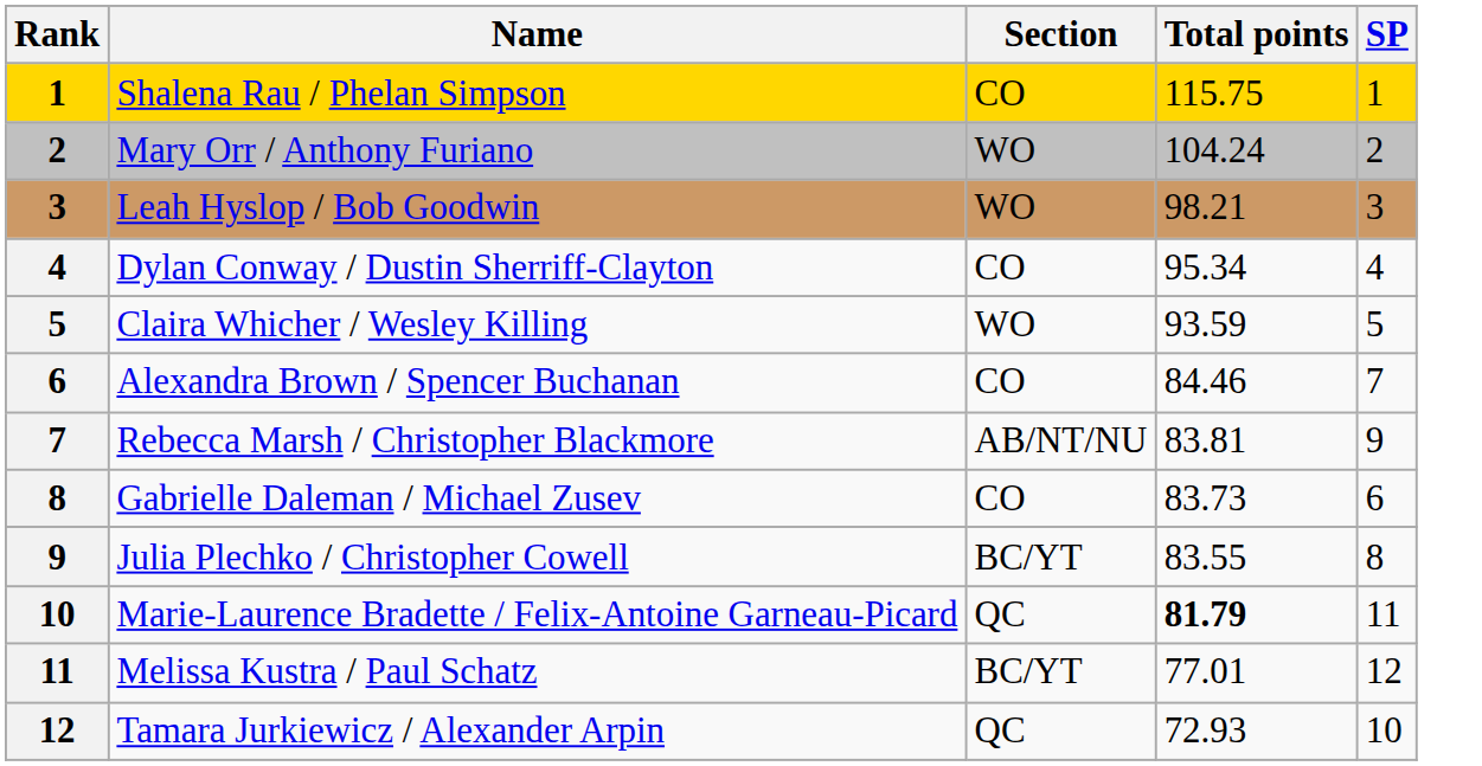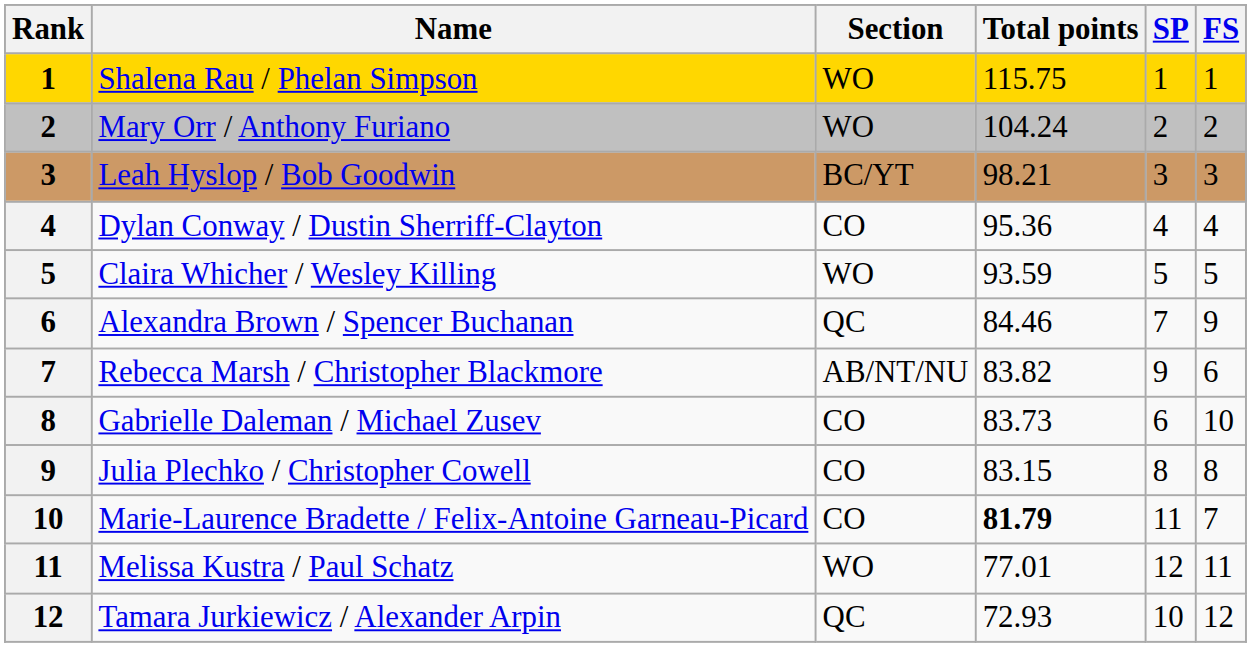 <table class="wikitable sortable">
 <tr>
 <th>Rank</th>
 <th>Name</th>
 <th>Section</th>
 <th>Total points</th>
 <th><a href='#'>SP</a></th>
+<th><a href='#'>FS</a></th>
 </tr>
 <tr bgcolor="gold">
 <td align="center"><strong>1</strong></td>
 <td><a href='#'>Shalena Rau</a> / <a href='#'>Phelan Simpson</a></td>
-<td>CO</td>
+<td>WO</td>
 <td>115.75</td>
+<td>1</td>
 <td>1</td>
 </tr>
 <tr bgcolor="silver">
 <td align="center"><strong>2</strong></td>
 <td><a href='#'>Mary Orr</a> / <a href='#'>Anthony Furiano</a></td>
 <td>WO</td>
 <td>104.24</td>
 <td>2</td>
+<td>2</td>
 </tr>
 <tr bgcolor="cc9966">
 <td align="center"><strong>3</strong></td>
 <td><a href='#'>Leah Hyslop</a> / <a href='#'>Bob Goodwin</a></td>
-<td>WO</td>
+<td>BC/YT</td>
 <td>98.21</td>
+<td>3</td>
 <td>3</td>
 </tr>
 <tr>
 <th>4</th>
 <td><a href='#'>Dylan Conway</a> / <a href='#'>Dustin Sherriff-Clayton</a></td>
 <td>CO</td>
-<td>95.34</td>
+<td>95.36</td>
+<td>4</td>
 <td>4</td>
 </tr>
 <tr>
 <th>5</th>
 <td><a href='#'>Claira Whicher</a> / <a href='#'>Wesley Killing</a></td>
 <td>WO</td>
 <td>93.59</td>
 <td>5</td>
+<td>5</td>
 </tr>
 <tr>
 <th>6</th>
 <td><a href='#'>Alexandra Brown</a> / <a href='#'>Spencer Buchanan</a></td>
-<td>CO</td>
+<td>QC</td>
 <td>84.46</td>
 <td>7</td>
+<td>9</td>
 </tr>
 <tr>
 <th>7</th>
 <td><a href='#'>Rebecca Marsh</a> / <a href='#'>Christopher Blackmore</a></td>
 <td>AB/NT/NU</td>
-<td>83.81</td>
+<td>83.82</td>
 <td>9</td>
+<td>6</td>
 </tr>
 <tr>
 <th>8</th>
 <td><a href='#'>Gabrielle Daleman</a> / <a href='#'>Michael Zusev</a></td>
 <td>CO</td>
 <td>83.73</td>
 <td>6</td>
+<td>10</td>
 </tr>
 <tr>
 <th>9</th>
 <td><a href='#'>Julia Plechko</a> / <a href='#'>Christopher Cowell</a></td>
-<td>BC/YT</td>
-<td>83.55</td>
+<td>CO</td>
+<td>83.15</td>
+<td>8</td>
 <td>8</td>
 </tr>
 <tr>
 <th>10</th>
 <td><a href='#'>Marie-Laurence Bradette / Felix-Antoine Garneau-Picard</a></td>
-<td>QC</td>
+<td>CO</td>
 <td><strong>81.79</strong></td>
 <td>11</td>
+<td>7</td>
 </tr>
 <tr>
 <th>11</th>
 <td><a href='#'>Melissa Kustra</a> / <a href='#'>Paul Schatz</a></td>
-<td>BC/YT</td>
+<td>WO</td>
 <td>77.01</td>
 <td>12</td>
+<td>11</td>
 </tr>
 <tr>
 <th>12</th>
 <td><a href='#'>Tamara Jurkiewicz</a> / <a href='#'>Alexander Arpin</a></td>
 <td>QC</td>
 <td>72.93</td>
 <td>10</td>
+<td>12</td>
 </tr>
 </table>
